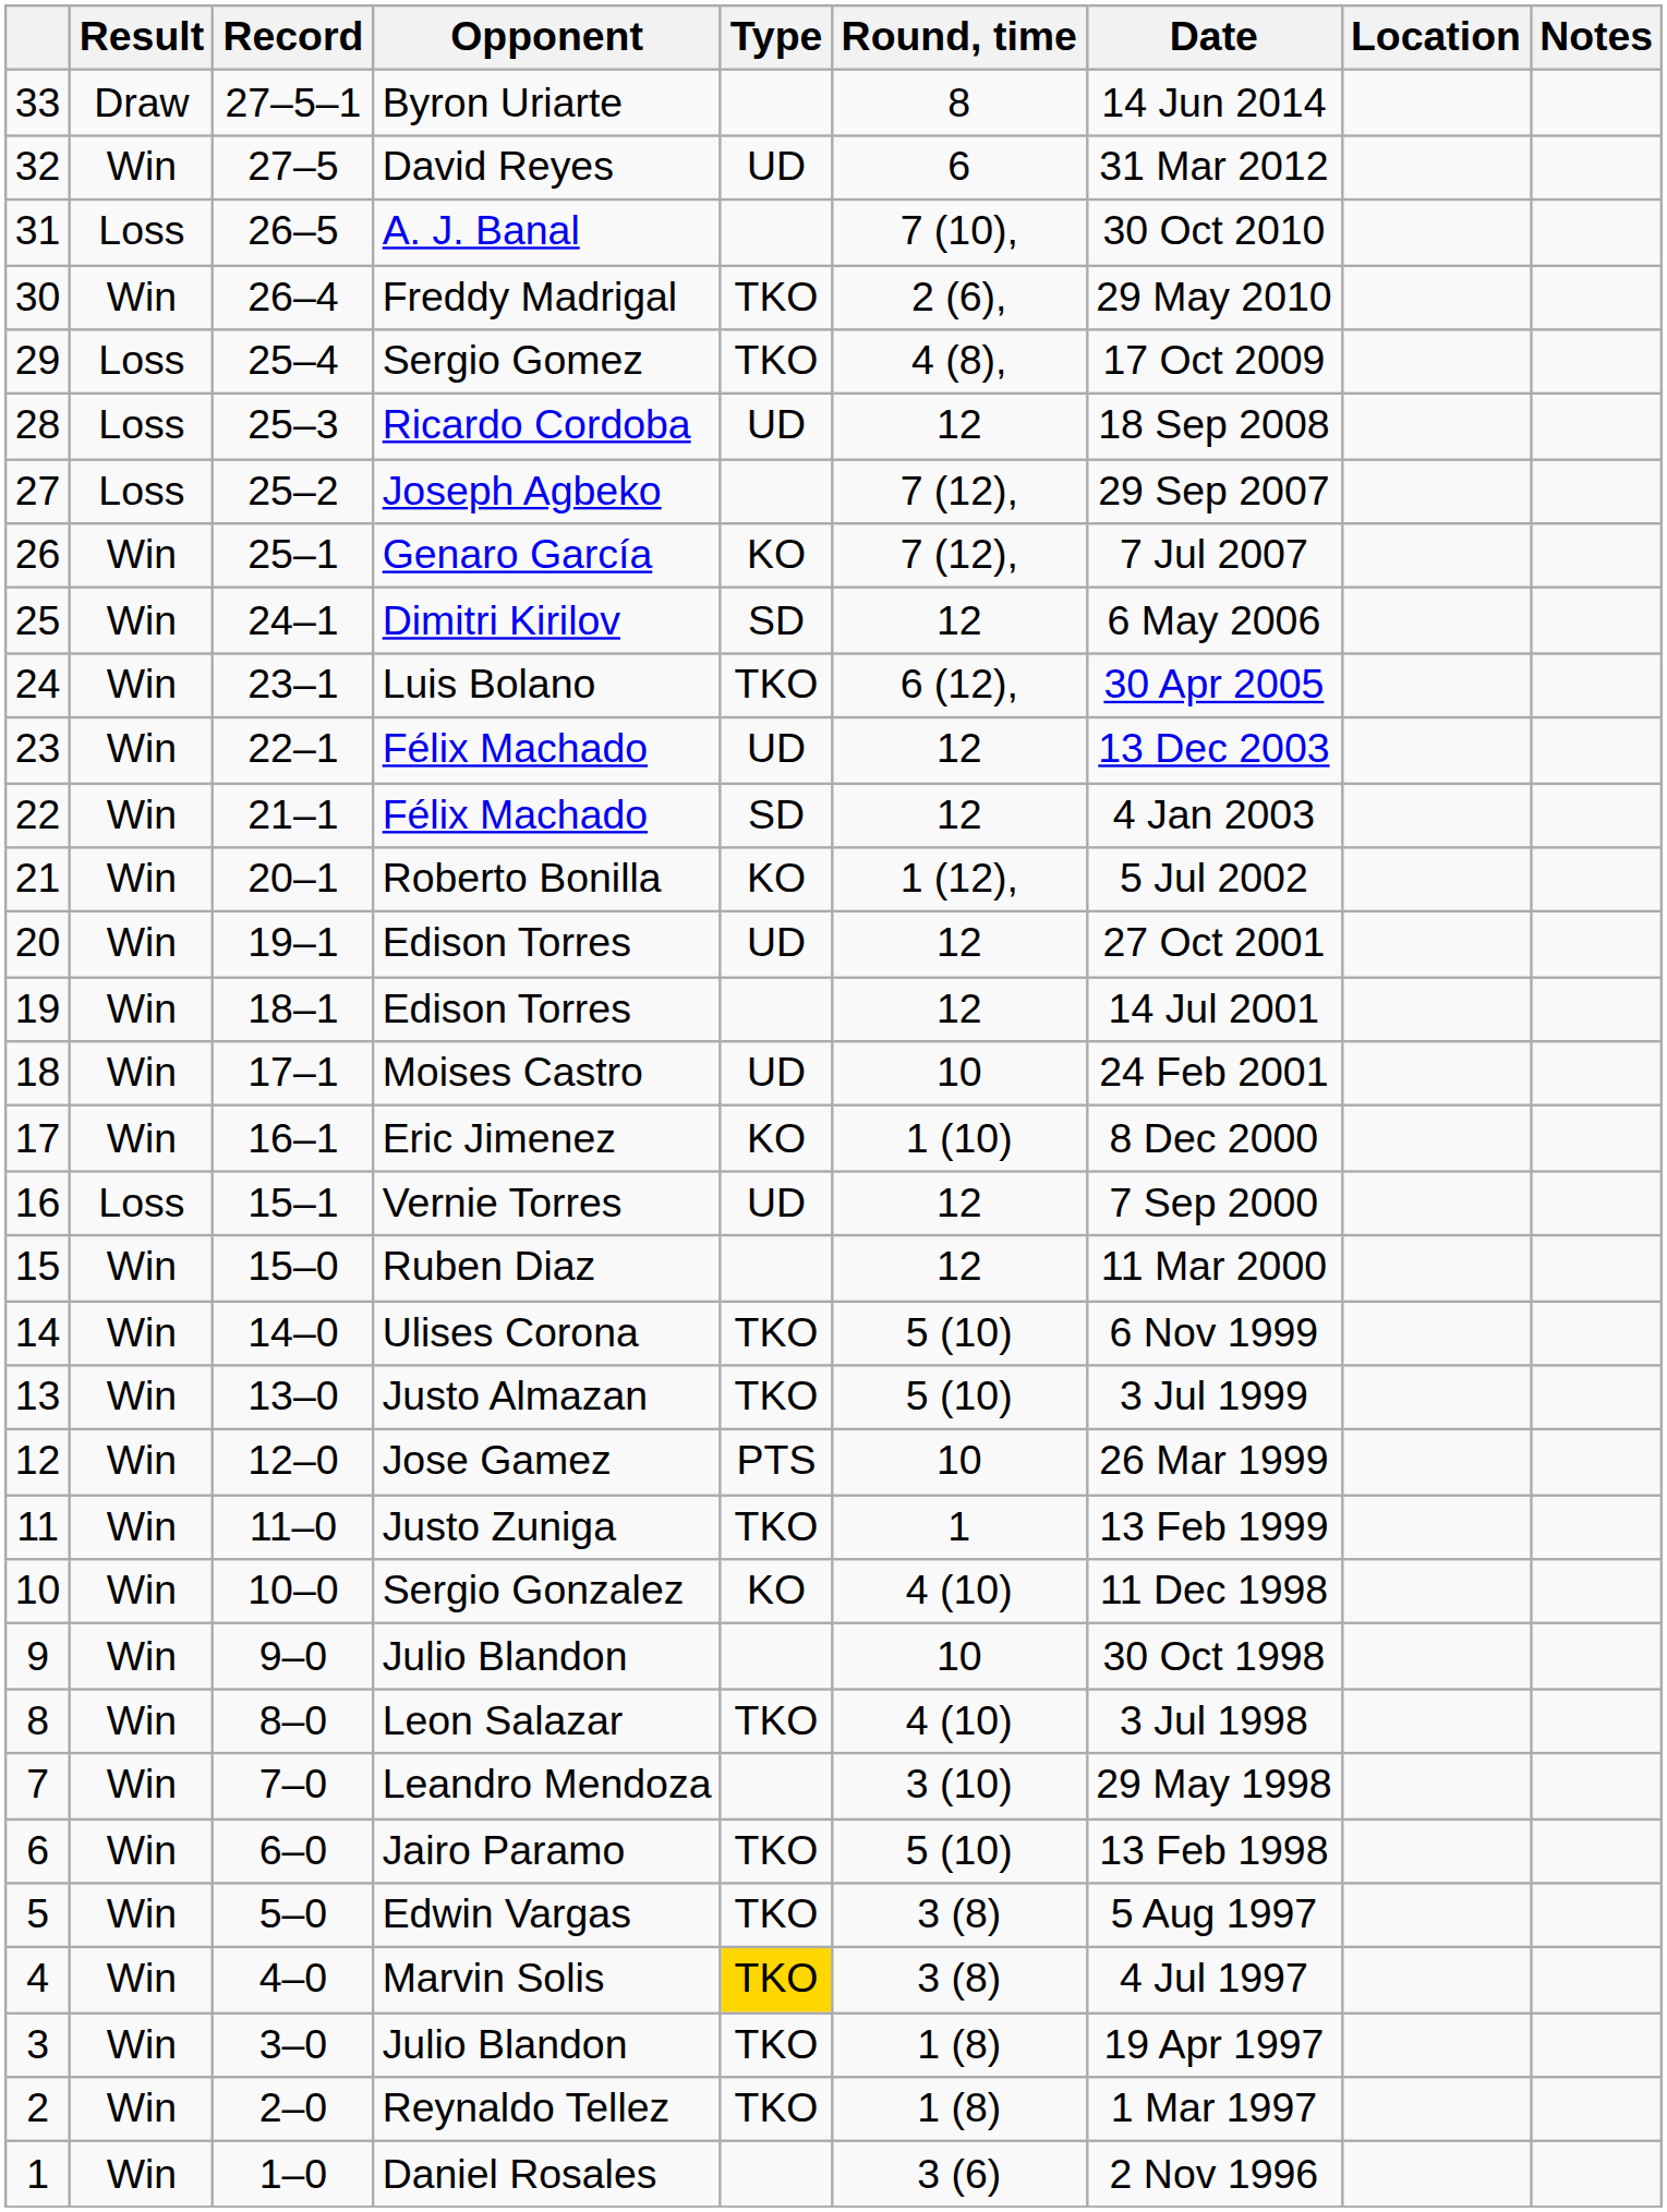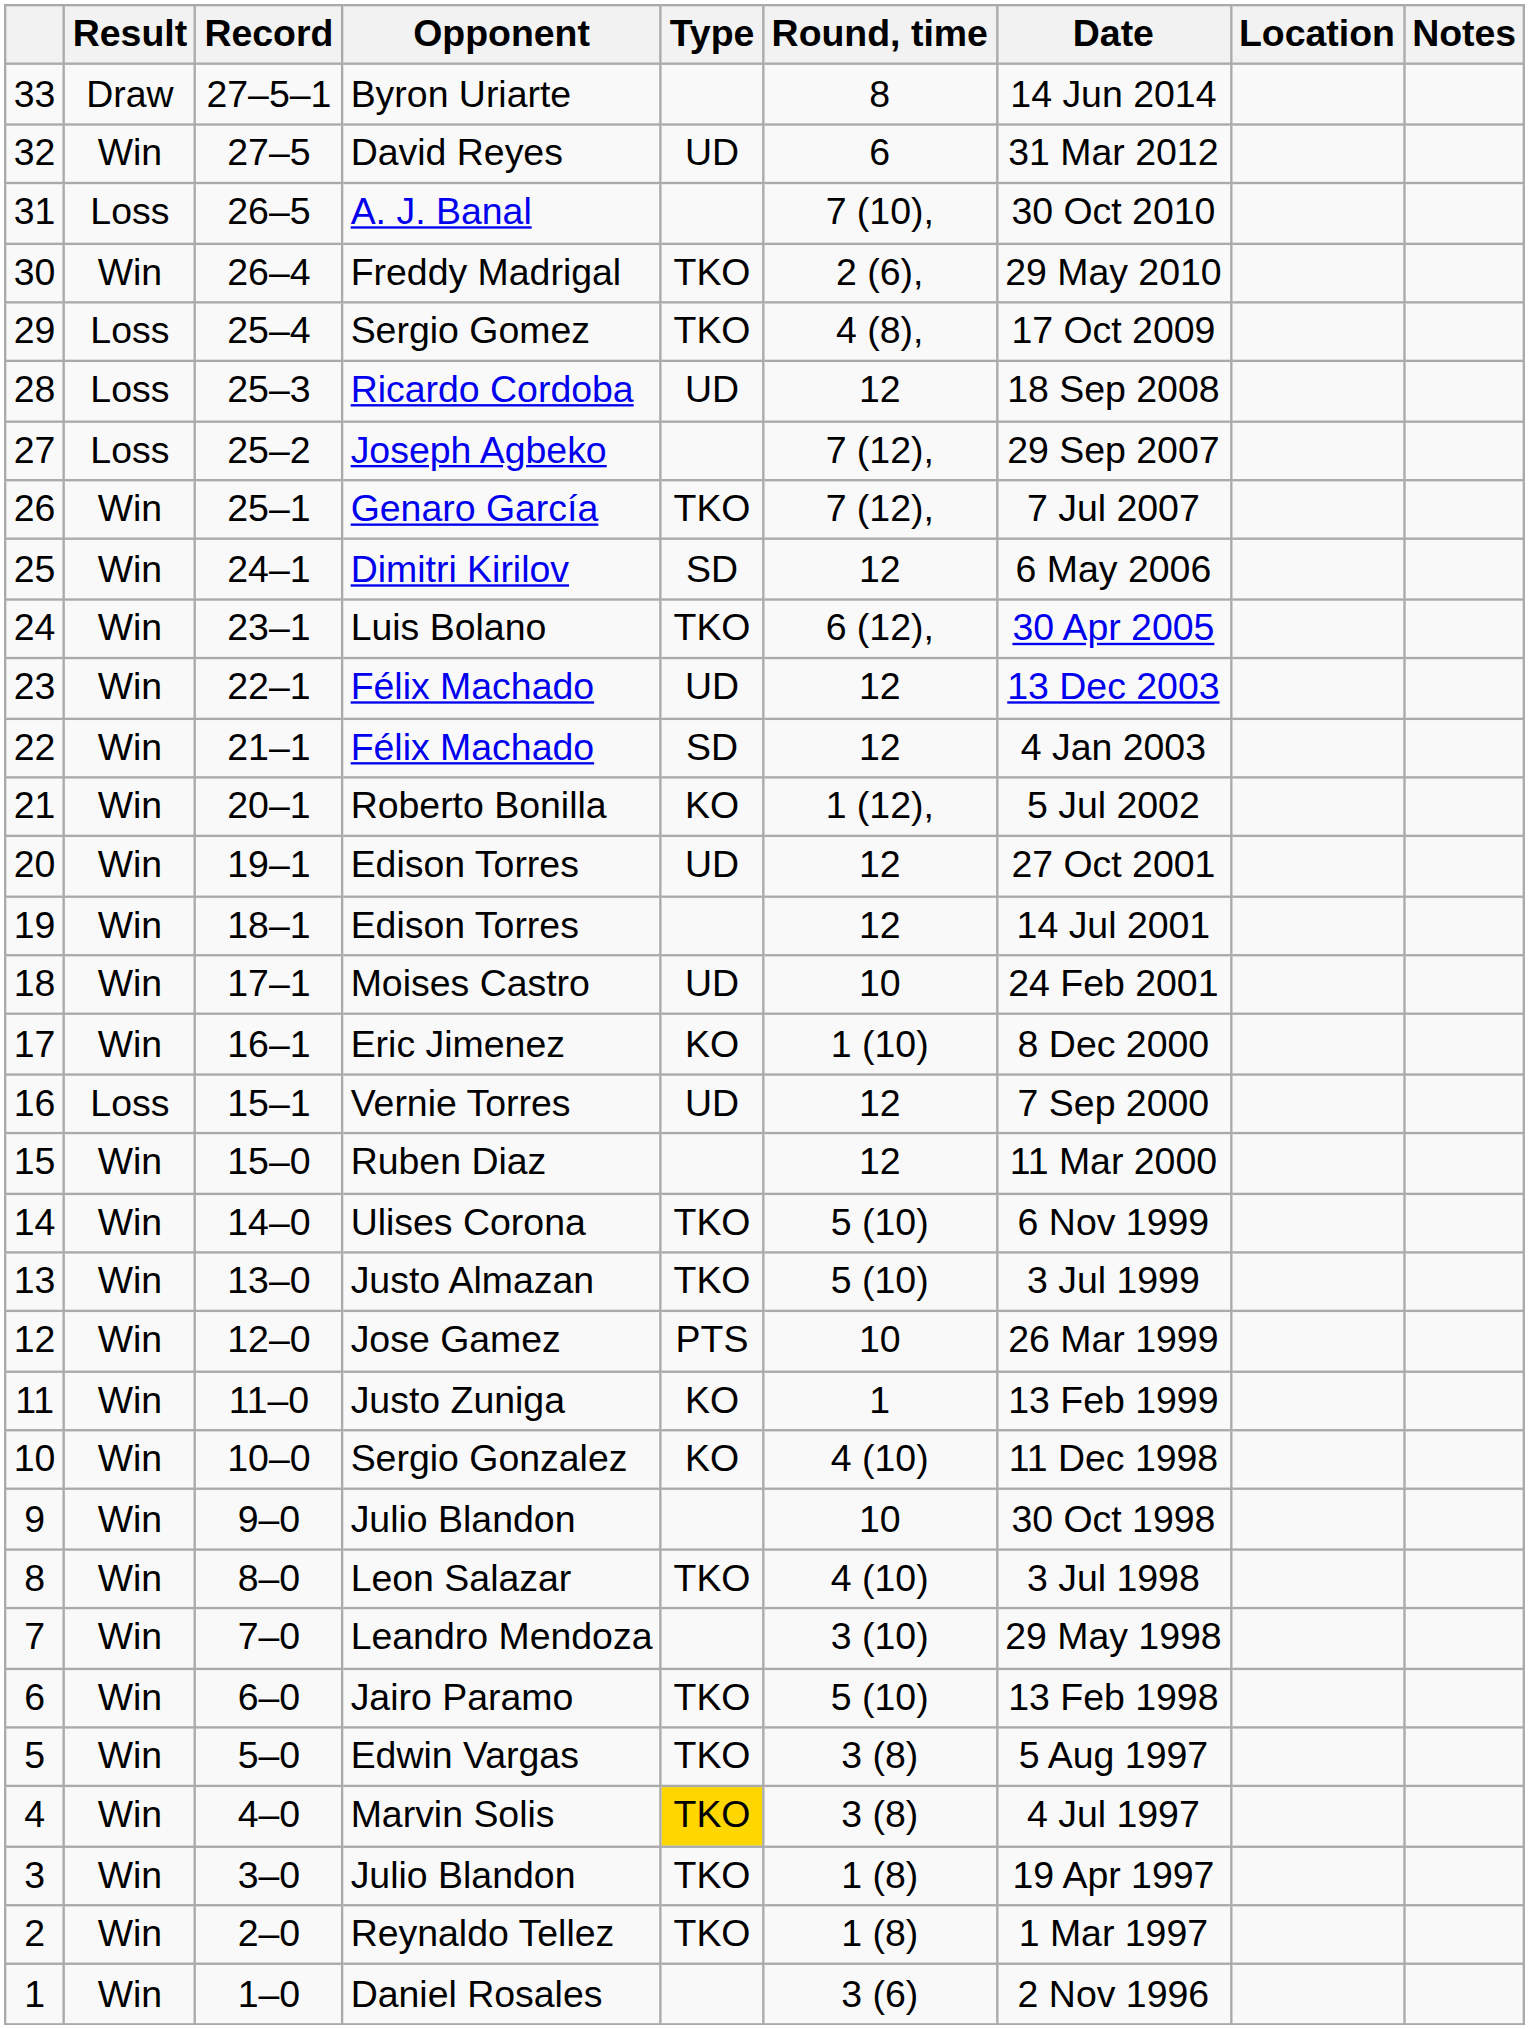 <table class="wikitable" style="text-align:center">
 <tr>
 <th></th>
 <th>Result</th>
 <th>Record</th>
 <th>Opponent</th>
 <th>Type</th>
 <th>Round, time</th>
 <th>Date</th>
 <th>Location</th>
 <th>Notes</th>
 </tr>
 <tr>
 <td>33</td>
 <td>Draw</td>
 <td>27–5–1</td>
 <td style="text-align:left;">Byron Uriarte</td>
 <td></td>
 <td>8</td>
 <td>14 Jun 2014</td>
 <td style="text-align:left;"></td>
 <td></td>
 </tr>
 <tr>
 <td>32</td>
 <td>Win</td>
 <td>27–5</td>
 <td style="text-align:left;">David Reyes</td>
 <td>UD</td>
 <td>6</td>
 <td>31 Mar 2012</td>
 <td style="text-align:left;"></td>
 <td></td>
 </tr>
 <tr>
 <td>31</td>
 <td>Loss</td>
 <td>26–5</td>
 <td style="text-align:left;"><a href='#'>A. J. Banal</a></td>
 <td></td>
 <td>7 (10), </td>
 <td>30 Oct 2010</td>
 <td style="text-align:left;"></td>
 <td style="text-align:left;"></td>
 </tr>
 <tr>
 <td>30</td>
 <td>Win</td>
 <td>26–4</td>
 <td style="text-align:left;">Freddy Madrigal</td>
 <td>TKO</td>
 <td>2 (6), </td>
 <td>29 May 2010</td>
 <td style="text-align:left;"></td>
 <td></td>
 </tr>
 <tr>
 <td>29</td>
 <td>Loss</td>
 <td>25–4</td>
 <td style="text-align:left;">Sergio Gomez</td>
 <td>TKO</td>
 <td>4 (8), </td>
 <td>17 Oct 2009</td>
 <td style="text-align:left;"></td>
 <td></td>
 </tr>
 <tr>
 <td>28</td>
 <td>Loss</td>
 <td>25–3</td>
 <td style="text-align:left;"><a href='#'>Ricardo Cordoba</a></td>
 <td>UD</td>
 <td>12</td>
 <td>18 Sep 2008</td>
 <td style="text-align:left;"></td>
 <td style="text-align:left;"></td>
 </tr>
 <tr>
 <td>27</td>
 <td>Loss</td>
 <td>25–2</td>
 <td style="text-align:left;"><a href='#'>Joseph Agbeko</a></td>
 <td></td>
 <td>7 (12), </td>
 <td>29 Sep 2007</td>
 <td style="text-align:left;"></td>
 <td style="text-align:left;"></td>
 </tr>
 <tr>
 <td>26</td>
 <td>Win</td>
 <td>25–1</td>
 <td style="text-align:left;"><a href='#'>Genaro García</a></td>
-<td>KO</td>
+<td>TKO</td>
 <td>7 (12), </td>
 <td>7 Jul 2007</td>
 <td style="text-align:left;"></td>
 <td style="text-align:left;"></td>
 </tr>
 <tr>
 <td>25</td>
 <td>Win</td>
 <td>24–1</td>
 <td style="text-align:left;"><a href='#'>Dimitri Kirilov</a></td>
 <td>SD</td>
 <td>12</td>
 <td>6 May 2006</td>
 <td style="text-align:left;"></td>
 <td style="text-align:left;"></td>
 </tr>
 <tr>
 <td>24</td>
 <td>Win</td>
 <td>23–1</td>
 <td style="text-align:left;">Luis Bolano</td>
 <td>TKO</td>
 <td>6 (12), </td>
 <td><a href='#'>30 Apr 2005</a></td>
 <td style="text-align:left;"></td>
 <td style="text-align:left;"></td>
 </tr>
 <tr>
 <td>23</td>
 <td>Win</td>
 <td>22–1</td>
 <td style="text-align:left;"><a href='#'>Félix Machado</a></td>
 <td>UD</td>
 <td>12</td>
 <td><a href='#'>13 Dec 2003</a></td>
 <td style="text-align:left;"></td>
 <td style="text-align:left;"></td>
 </tr>
 <tr>
 <td>22</td>
 <td>Win</td>
 <td>21–1</td>
 <td style="text-align:left;"><a href='#'>Félix Machado</a></td>
 <td>SD</td>
 <td>12</td>
 <td>4 Jan 2003</td>
 <td style="text-align:left;"></td>
 <td style="text-align:left;"></td>
 </tr>
 <tr>
 <td>21</td>
 <td>Win</td>
 <td>20–1</td>
 <td style="text-align:left;">Roberto Bonilla</td>
 <td>KO</td>
 <td>1 (12), </td>
 <td>5 Jul 2002</td>
 <td style="text-align:left;"></td>
 <td style="text-align:left;"></td>
 </tr>
 <tr>
 <td>20</td>
 <td>Win</td>
 <td>19–1</td>
 <td style="text-align:left;">Edison Torres</td>
 <td>UD</td>
 <td>12</td>
 <td>27 Oct 2001</td>
 <td style="text-align:left;"></td>
 <td style="text-align:left;"></td>
 </tr>
 <tr>
 <td>19</td>
 <td>Win</td>
 <td>18–1</td>
 <td style="text-align:left;">Edison Torres</td>
 <td></td>
 <td>12</td>
 <td>14 Jul 2001</td>
 <td style="text-align:left;"></td>
 <td style="text-align:left;"></td>
 </tr>
 <tr>
 <td>18</td>
 <td>Win</td>
 <td>17–1</td>
 <td style="text-align:left;">Moises Castro</td>
 <td>UD</td>
 <td>10</td>
 <td>24 Feb 2001</td>
 <td style="text-align:left;"></td>
 <td></td>
 </tr>
 <tr>
 <td>17</td>
 <td>Win</td>
 <td>16–1</td>
 <td style="text-align:left;">Eric Jimenez</td>
 <td>KO</td>
 <td>1 (10)</td>
 <td>8 Dec 2000</td>
 <td style="text-align:left;"></td>
 <td></td>
 </tr>
 <tr>
 <td>16</td>
 <td>Loss</td>
 <td>15–1</td>
 <td style="text-align:left;">Vernie Torres</td>
 <td>UD</td>
 <td>12</td>
 <td>7 Sep 2000</td>
 <td style="text-align:left;"></td>
 <td style="text-align:left;"></td>
 </tr>
 <tr>
 <td>15</td>
 <td>Win</td>
 <td>15–0</td>
 <td style="text-align:left;">Ruben Diaz</td>
 <td></td>
 <td>12</td>
 <td>11 Mar 2000</td>
 <td style="text-align:left;"></td>
 <td style="text-align:left;"></td>
 </tr>
 <tr>
 <td>14</td>
 <td>Win</td>
 <td>14–0</td>
 <td style="text-align:left;">Ulises Corona</td>
 <td>TKO</td>
 <td>5 (10)</td>
 <td>6 Nov 1999</td>
 <td style="text-align:left;"></td>
 <td></td>
 </tr>
 <tr>
 <td>13</td>
 <td>Win</td>
 <td>13–0</td>
 <td style="text-align:left;">Justo Almazan</td>
 <td>TKO</td>
 <td>5 (10)</td>
 <td>3 Jul 1999</td>
 <td style="text-align:left;"></td>
 <td></td>
 </tr>
 <tr>
 <td>12</td>
 <td>Win</td>
 <td>12–0</td>
 <td style="text-align:left;">Jose Gamez</td>
 <td>PTS</td>
 <td>10</td>
 <td>26 Mar 1999</td>
 <td style="text-align:left;"></td>
 <td></td>
 </tr>
 <tr>
 <td>11</td>
 <td>Win</td>
 <td>11–0</td>
 <td style="text-align:left;">Justo Zuniga</td>
-<td>TKO</td>
+<td>KO</td>
 <td>1</td>
 <td>13 Feb 1999</td>
 <td style="text-align:left;"></td>
 <td></td>
 </tr>
 <tr>
 <td>10</td>
 <td>Win</td>
 <td>10–0</td>
 <td style="text-align:left;">Sergio Gonzalez</td>
 <td>KO</td>
 <td>4 (10)</td>
 <td>11 Dec 1998</td>
 <td style="text-align:left;"></td>
 <td></td>
 </tr>
 <tr>
 <td>9</td>
 <td>Win</td>
 <td>9–0</td>
 <td style="text-align:left;">Julio Blandon</td>
 <td></td>
 <td>10</td>
 <td>30 Oct 1998</td>
 <td style="text-align:left;"></td>
 <td></td>
 </tr>
 <tr>
 <td>8</td>
 <td>Win</td>
 <td>8–0</td>
 <td style="text-align:left;">Leon Salazar</td>
 <td>TKO</td>
 <td>4 (10)</td>
 <td>3 Jul 1998</td>
 <td style="text-align:left;"></td>
 <td></td>
 </tr>
 <tr>
 <td>7</td>
 <td>Win</td>
 <td>7–0</td>
 <td style="text-align:left;">Leandro Mendoza</td>
 <td></td>
 <td>3 (10)</td>
 <td>29 May 1998</td>
 <td style="text-align:left;"></td>
 <td></td>
 </tr>
 <tr>
 <td>6</td>
 <td>Win</td>
 <td>6–0</td>
 <td style="text-align:left;">Jairo Paramo</td>
 <td>TKO</td>
 <td>5 (10)</td>
 <td>13 Feb 1998</td>
 <td style="text-align:left;"></td>
 <td></td>
 </tr>
 <tr>
 <td>5</td>
 <td>Win</td>
 <td>5–0</td>
 <td style="text-align:left;">Edwin Vargas</td>
 <td>TKO</td>
 <td>3 (8)</td>
 <td>5 Aug 1997</td>
 <td style="text-align:left;"></td>
 <td></td>
 </tr>
 <tr>
 <td>4</td>
 <td>Win</td>
 <td>4–0</td>
 <td style="text-align:left;">Marvin Solis</td>
 <td style="background: gold;">TKO</td>
 <td>3 (8)</td>
 <td>4 Jul 1997</td>
 <td style="text-align:left;"></td>
 <td></td>
 </tr>
 <tr>
 <td>3</td>
 <td>Win</td>
 <td>3–0</td>
 <td style="text-align:left;">Julio Blandon</td>
 <td>TKO</td>
 <td>1 (8)</td>
 <td>19 Apr 1997</td>
 <td style="text-align:left;"></td>
 <td></td>
 </tr>
 <tr>
 <td>2</td>
 <td>Win</td>
 <td>2–0</td>
 <td style="text-align:left;">Reynaldo Tellez</td>
 <td>TKO</td>
 <td>1 (8)</td>
 <td>1 Mar 1997</td>
 <td style="text-align:left;"></td>
 <td></td>
 </tr>
 <tr>
 <td>1</td>
 <td>Win</td>
 <td>1–0</td>
 <td style="text-align:left;">Daniel Rosales</td>
 <td></td>
 <td>3 (6)</td>
 <td>2 Nov 1996</td>
 <td style="text-align:left;"></td>
 <td></td>
 </tr>
 <tr>
 </tr>
 </table>
